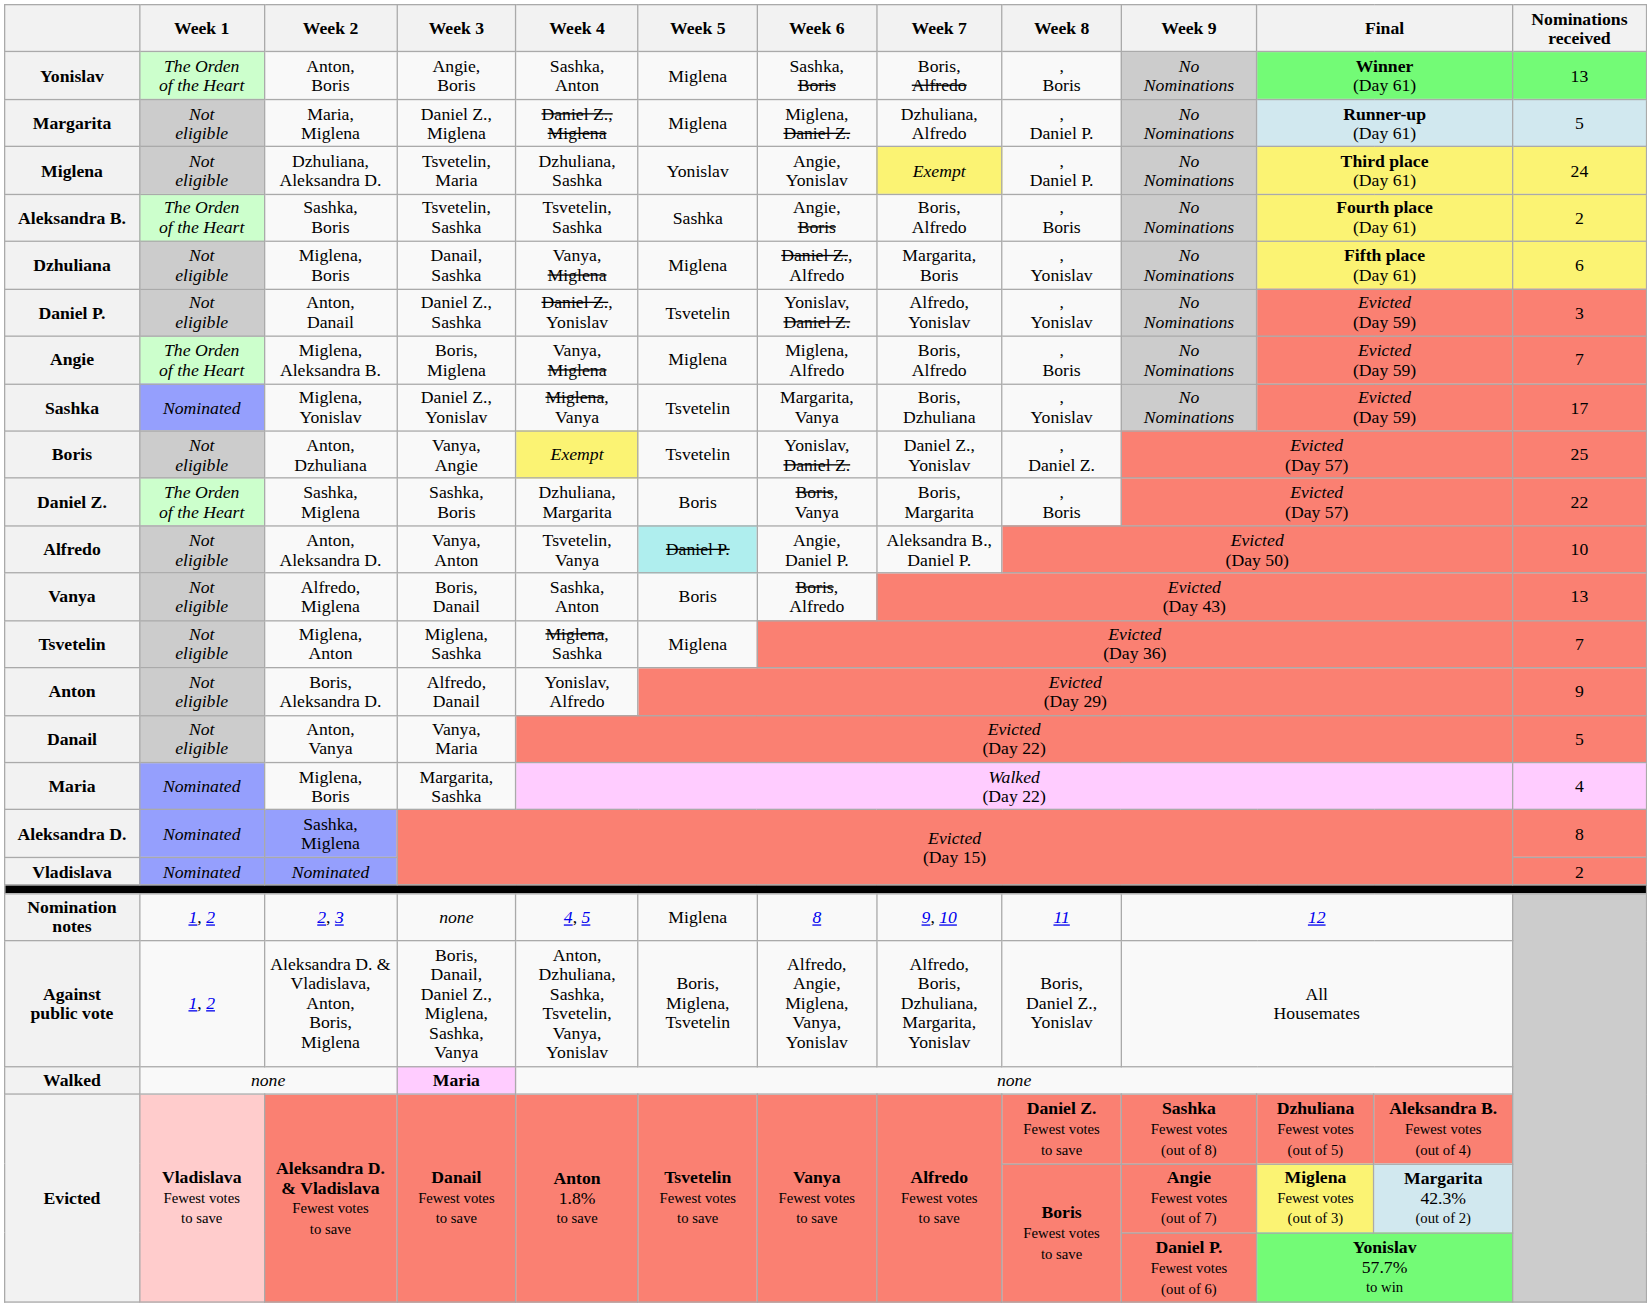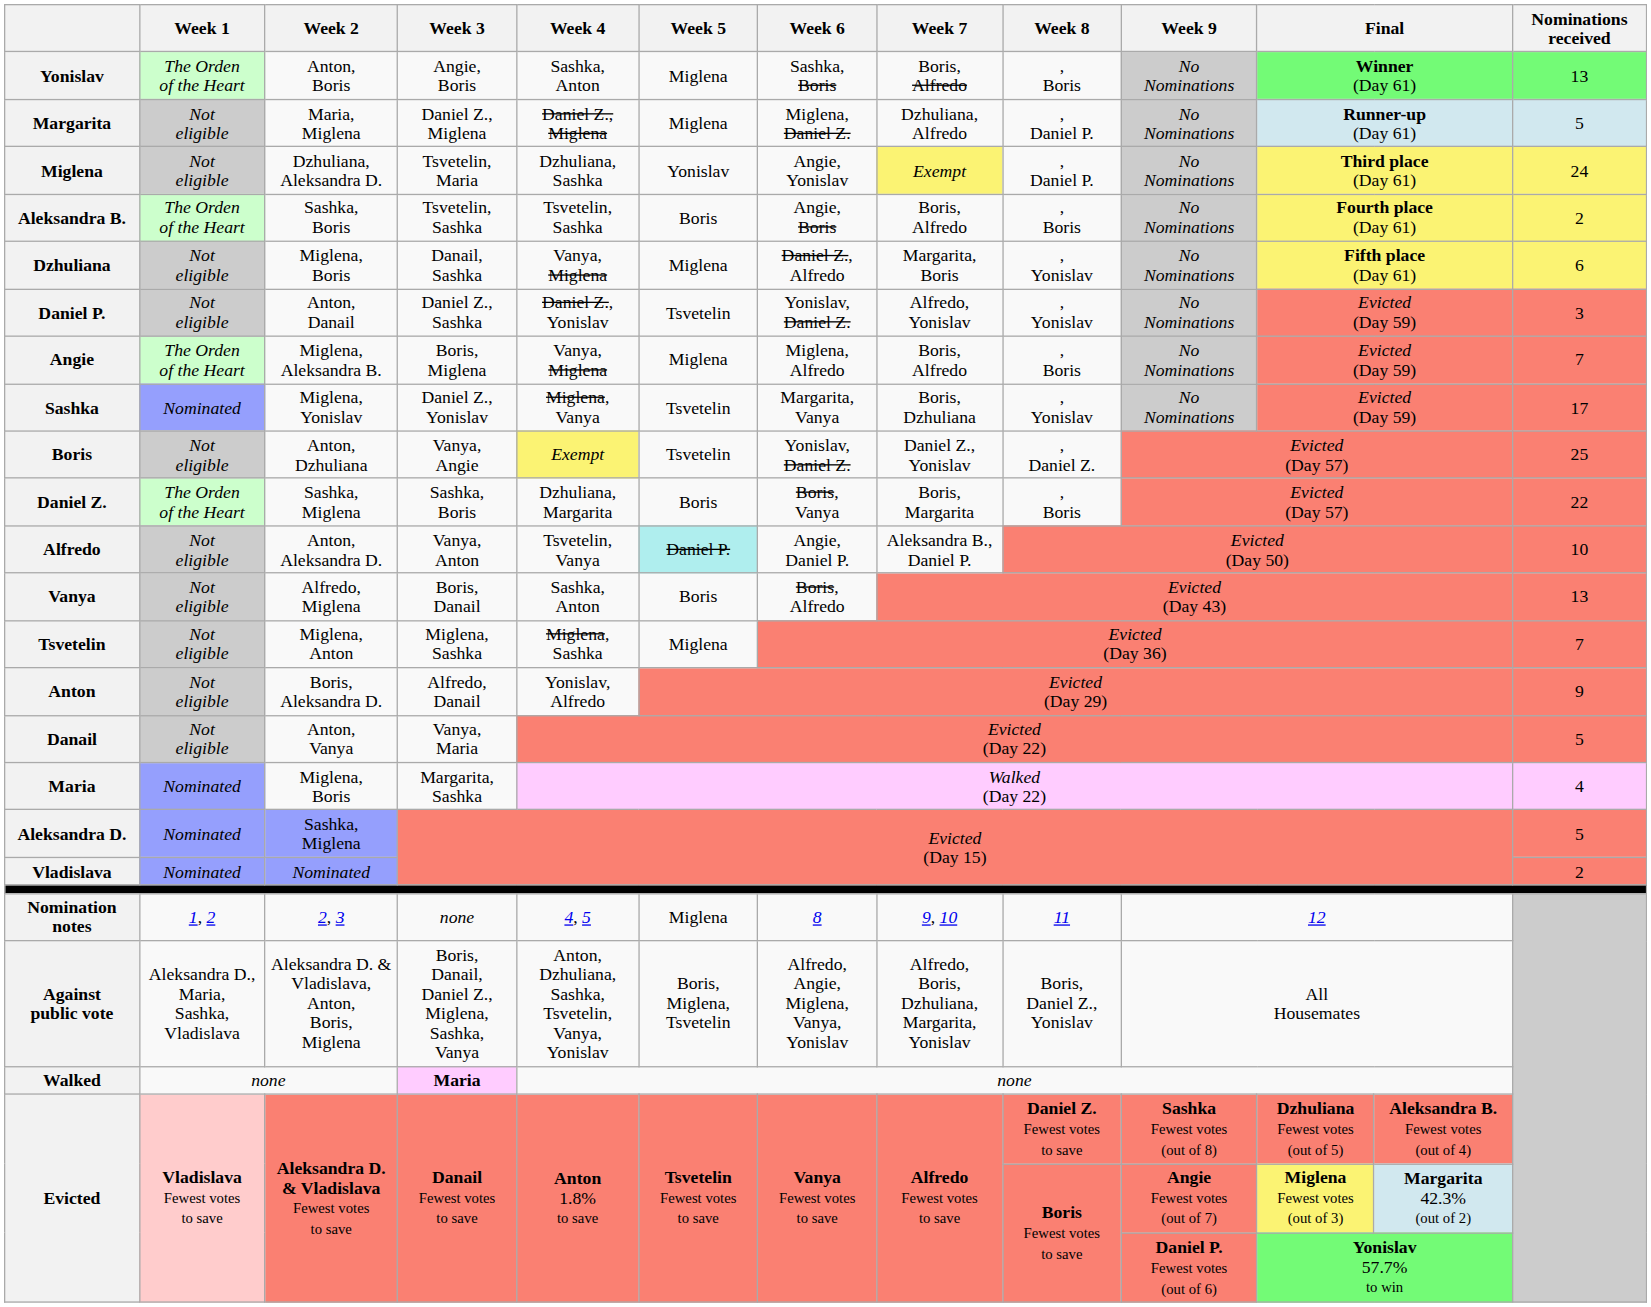 <table class="wikitable" style="text-align:center; width:100%; font-size:85%; line-height:15px">
 <tr>
 <th style="width:5%;"></th>
 <th style="width:5%;">Week 1</th>
 <th style="width:5%;">Week 2</th>
 <th style="width:5%;">Week 3</th>
 <th style="width:5%;">Week 4</th>
 <th style="width:5%;">Week 5</th>
 <th style="width:5%;">Week 6</th>
 <th style="width:5%;">Week 7</th>
 <th style="width:5%;">Week 8</th>
 <th style="width:5%;">Week 9</th>
 <th style="width:10%" colspan="2">Final</th>
 <th style="width:4%">Nominations<br>received</th>
 </tr>
 <tr>
 <th>Yonislav</th>
 <td style="background:#cfc"><em>The Orden<br>of the Heart</em></td>
 <td>Anton,<br>Boris</td>
 <td>Angie,<br>Boris</td>
 <td>Sashka,<br>Anton</td>
 <td>Miglena</td>
 <td>Sashka,<br><s>Boris</s></td>
 <td>Boris,<br><s>Alfredo</s></td>
 <td>,<br>Boris</td>
 <td style="background:#CCCCCC;"><em>No<br>Nominations</em></td>
 <td colspan=2 style="background:#73FB76;"><strong>Winner</strong><br>(Day 61)</td>
 <td style="background:#73FB76;">13</td>
 </tr>
 <tr>
 <th>Margarita</th>
 <td style="background:#CCCCCC;"><em>Not<br>eligible</em></td>
 <td>Maria,<br>Miglena</td>
 <td>Daniel Z.,<br>Miglena</td>
 <td><s>Daniel Z.,</s><br><s>Miglena</s></td>
 <td>Miglena</td>
 <td>Miglena,<br><s>Daniel Z.</s></td>
 <td>Dzhuliana,<br>Alfredo</td>
 <td>,<br>Daniel P.</td>
 <td style="background:#CCCCCC;"><em>No<br>Nominations</em></td>
 <td colspan=2 style="background:#D1E8EF;"><strong>Runner-up</strong><br>(Day 61)</td>
 <td style="background:#D1E8EF;">5</td>
 </tr>
 <tr>
 <th>Miglena</th>
 <td style="background:#CCCCCC;"><em>Not<br>eligible</em></td>
 <td>Dzhuliana,<br>Aleksandra D.</td>
 <td>Tsvetelin,<br>Maria</td>
 <td>Dzhuliana,<br>Sashka</td>
 <td>Yonislav</td>
 <td>Angie,<br>Yonislav</td>
 <td style="background:#FBF373;"><em>Exempt</em></td>
 <td>,<br>Daniel P.</td>
 <td style="background:#CCCCCC;"><em>No<br>Nominations</em></td>
 <td colspan=2 style="background:#FBF373;"><strong>Third place</strong><br>(Day 61)</td>
 <td style="background:#FBF373;">24</td>
 </tr>
 <tr>
 <th>Aleksandra B.</th>
 <td style="background:#cfc"><em>The Orden<br>of the Heart</em></td>
 <td>Sashka,<br>Boris</td>
 <td>Tsvetelin,<br>Sashka</td>
 <td>Tsvetelin,<br>Sashka</td>
-<td>Sashka</td>
+<td>Boris</td>
 <td>Angie,<br><s>Boris</s></td>
 <td>Boris,<br>Alfredo</td>
 <td>,<br>Boris</td>
 <td style="background:#CCCCCC;"><em>No<br>Nominations</em></td>
 <td colspan=2 style="background:#FBF373;"><strong>Fourth place</strong><br>(Day 61)</td>
 <td style="background:#FBF373;">2</td>
 </tr>
 <tr>
 <th>Dzhuliana</th>
 <td style="background:#CCCCCC;"><em>Not<br>eligible</em></td>
 <td>Miglena,<br>Boris</td>
 <td>Danail,<br>Sashka</td>
 <td>Vanya,<br><s>Miglena</s></td>
 <td>Miglena</td>
 <td><s>Daniel Z.</s>,<br>Alfredo</td>
 <td>Margarita,<br>Boris</td>
 <td>,<br>Yonislav</td>
 <td style="background:#CCCCCC;"><em>No<br>Nominations</em></td>
 <td colspan=2 style="background:#FBF373;"><strong>Fifth place</strong><br>(Day 61)</td>
 <td style="background:#FBF373;">6</td>
 </tr>
 <tr>
 <th>Daniel P.</th>
 <td style="background:#CCCCCC;"><em>Not<br>eligible</em></td>
 <td>Anton,<br>Danail</td>
 <td>Daniel Z.,<br>Sashka</td>
 <td><s>Daniel Z.</s>,<br>Yonislav</td>
 <td>Tsvetelin</td>
 <td>Yonislav,<br><s>Daniel Z.</s></td>
 <td>Alfredo,<br>Yonislav</td>
 <td>,<br>Yonislav</td>
 <td style="background:#CCCCCC;"><em>No<br>Nominations</em></td>
 <td style="background:salmon;" colspan="2"><em>Evicted</em><br>(Day 59)</td>
 <td bgcolor="salmon">3</td>
 </tr>
 <tr>
 <th>Angie</th>
 <td style="background:#cfc"><em>The Orden<br>of the Heart</em></td>
 <td>Miglena,<br>Aleksandra B.</td>
 <td>Boris,<br>Miglena</td>
 <td>Vanya,<br><s>Miglena</s></td>
 <td>Miglena</td>
 <td>Miglena,<br>Alfredo</td>
 <td>Boris,<br>Alfredo</td>
 <td>,<br>Boris</td>
 <td style="background:#CCCCCC;"><em>No<br>Nominations</em></td>
 <td style="background:salmon;" colspan="2"><em>Evicted</em><br>(Day 59)</td>
 <td bgcolor="salmon">7</td>
 </tr>
 <tr>
 <th>Sashka</th>
 <td style="background:#959ffd;"><em>Nominated</em></td>
 <td>Miglena,<br>Yonislav</td>
 <td>Daniel Z.,<br>Yonislav</td>
 <td><s>Miglena</s>,<br>Vanya</td>
 <td>Tsvetelin</td>
 <td>Margarita,<br>Vanya</td>
 <td>Boris,<br>Dzhuliana</td>
 <td>,<br>Yonislav</td>
 <td style="background:#CCCCCC;"><em>No<br>Nominations</em></td>
 <td style="background:salmon;" colspan="2"><em>Evicted</em><br>(Day 59)</td>
 <td bgcolor="salmon">17</td>
 </tr>
 <tr>
 <th>Boris</th>
 <td style="background:#CCCCCC;"><em>Not<br>eligible</em></td>
 <td>Anton,<br>Dzhuliana</td>
 <td>Vanya,<br>Angie</td>
 <td style="background:#FBF373;"><em>Exempt</em></td>
 <td>Tsvetelin</td>
 <td>Yonislav,<br><s>Daniel Z.</s></td>
 <td>Daniel Z.,<br>Yonislav</td>
 <td>,<br>Daniel Z.</td>
 <td style="background:salmon;" colspan="3"><em>Evicted</em><br>(Day 57)</td>
 <td bgcolor="salmon">25</td>
 </tr>
 <tr>
 <th>Daniel Z.</th>
 <td style="background:#cfc"><em>The Orden<br>of the Heart</em></td>
 <td>Sashka,<br>Miglena</td>
 <td>Sashka,<br>Boris</td>
 <td>Dzhuliana,<br>Margarita</td>
 <td>Boris</td>
 <td><s>Boris</s>,<br>Vanya</td>
 <td>Boris,<br>Margarita</td>
 <td>,<br>Boris</td>
 <td style="background:salmon;" colspan="3"><em>Evicted</em><br>(Day 57)</td>
 <td bgcolor="salmon">22</td>
 </tr>
 <tr>
 <th>Alfredo</th>
 <td style="background:#CCCCCC;"><em>Not<br>eligible</em></td>
 <td>Anton,<br>Aleksandra D.</td>
 <td>Vanya,<br>Anton</td>
 <td>Tsvetelin,<br>Vanya</td>
 <td style="background: paleturquoise;"><s>Daniel P.</s></td>
 <td>Angie,<br>Daniel P.</td>
 <td>Aleksandra B.,<br>Daniel P.</td>
 <td style="background:salmon;" colspan="4"><em>Evicted</em><br>(Day 50)</td>
 <td bgcolor="salmon">10</td>
 </tr>
 <tr>
 <th>Vanya</th>
 <td style="background:#CCCCCC;"><em>Not<br>eligible</em></td>
 <td>Alfredo,<br>Miglena</td>
 <td>Boris,<br>Danail</td>
 <td>Sashka,<br>Anton</td>
 <td>Boris</td>
 <td><s>Boris</s>,<br>Alfredo</td>
 <td style="background:salmon;" colspan="5"><em>Evicted</em><br>(Day 43)</td>
 <td bgcolor="salmon">13</td>
 </tr>
 <tr>
 <th>Tsvetelin</th>
 <td style="background:#CCCCCC;"><em>Not<br>eligible</em></td>
 <td>Miglena,<br>Anton</td>
 <td>Miglena,<br>Sashka</td>
 <td><s>Miglena</s>,<br>Sashka</td>
 <td>Miglena</td>
 <td style="background:salmon;" colspan="6"><em>Evicted</em><br>(Day 36)</td>
 <td bgcolor="salmon">7</td>
 </tr>
 <tr>
 <th>Anton</th>
 <td style="background:#CCCCCC;"><em>Not<br>eligible</em></td>
 <td>Boris,<br>Aleksandra D.</td>
 <td>Alfredo,<br>Danail</td>
 <td>Yonislav,<br>Alfredo</td>
 <td style="background:salmon;" colspan="7"><em>Evicted</em><br>(Day 29)</td>
 <td bgcolor="salmon">9</td>
 </tr>
 <tr>
 <th>Danail</th>
 <td style="background:#CCCCCC;"><em>Not<br>eligible</em></td>
 <td>Anton,<br>Vanya</td>
 <td>Vanya,<br>Maria</td>
 <td style="background:salmon;" colspan="8"><em>Evicted</em><br>(Day 22)</td>
 <td bgcolor="salmon">5</td>
 </tr>
 <tr>
 <th>Maria</th>
 <td style="background:#959ffd;"><em>Nominated</em></td>
 <td>Miglena,<br>Boris</td>
 <td>Margarita,<br>Sashka</td>
 <td colspan="8" bgcolor="FFCCFF"><em>Walked</em><br>(Day 22)</td>
 <td bgcolor="FFCCFF">4</td>
 </tr>
 <tr>
 <th>Aleksandra D.</th>
 <td style="background:#959ffd;"><em>Nominated</em></td>
 <td style="background:#959ffd;">Sashka,<br>Miglena</td>
 <td rowspan=2 style="background:salmon;" colspan="9"><em>Evicted</em><br>(Day 15)</td>
-<td bgcolor="salmon">8</td>
+<td bgcolor="salmon">5</td>
 </tr>
 <tr>
 <th>Vladislava</th>
 <td style="background:#959ffd;"><em>Nominated</em></td>
 <td style="background:#959ffd;"><em>Nominated</em></td>
 <td bgcolor="salmon">2</td>
 </tr>
 <tr>
 <th style="background:#000;" colspan="13"></th>
 </tr>
 <tr>
 <th>Nomination<br>notes</th>
 <td><em><a href='#'>1</a></em>, <em><a href='#'>2</a></em></td>
 <td><em><a href='#'>2</a></em>, <em><a href='#'>3</a></em></td>
 <td><em>none</em></td>
 <td><em><a href='#'>4</a></em>, <em><a href='#'>5</a></em></td>
 <td>Miglena</td>
 <td><em><a href='#'>8</a></em></td>
 <td><em><a href='#'>9</a></em>, <em><a href='#'>10</a></em></td>
 <td><em><a href='#'>11</a></em></td>
 <td colspan=3><em><a href='#'>12</a></em></td>
 <td rowspan=9 bgcolor="CCCCCC"></td>
 </tr>
 <tr>
 <th>Against<br>public vote</th>
-<td><em><a href='#'>1</a></em>, <em><a href='#'>2</a></em></td>
+<td>Aleksandra D.,<br>Maria,<br>Sashka,<br>Vladislava</td>
 <td>Aleksandra D. & Vladislava,<br>Anton,<br>Boris,<br>Miglena</td>
 <td>Boris,<br>Danail,<br>Daniel Z.,<br>Miglena,<br>Sashka,<br>Vanya</td>
 <td>Anton,<br>Dzhuliana,<br>Sashka,<br>Tsvetelin,<br>Vanya,<br>Yonislav</td>
 <td>Boris,<br>Miglena,<br>Tsvetelin</td>
 <td>Alfredo,<br>Angie,<br>Miglena,<br>Vanya,<br>Yonislav</td>
 <td>Alfredo,<br>Boris,<br>Dzhuliana,<br>Margarita,<br>Yonislav</td>
 <td>Boris,<br>Daniel Z.,<br>Yonislav</td>
 <td colspan=3>All<br>Housemates</td>
 </tr>
 <tr>
 <th>Walked</th>
 <td colspan=2><em>none</em></td>
 <td bgcolor="FFCCFF"><strong>Maria</strong></td>
 <td colspan=8><em>none</em></td>
 </tr>
 <tr>
 <th rowspan=4>Evicted</th>
 <td rowspan=4 style="background:#fcc;"><strong>Vladislava</strong><br><small>Fewest votes<br>to save</small></td>
 <td rowspan=4 bgcolor="salmon"><strong>Aleksandra D. & Vladislava</strong><br><small>Fewest votes<br>to save</small></td>
 <td rowspan=4 bgcolor="salmon"><strong>Danail</strong><br><small>Fewest votes<br>to save</small></td>
 <td rowspan=4 bgcolor="salmon"><strong>Anton</strong><br>1.8%<br><small>to save</small><em></td>
 <td rowspan=4 bgcolor="salmon"><strong>Tsvetelin</strong><br><small>Fewest votes<br>to save</small></td>
 <td rowspan=4 bgcolor="salmon"><strong>Vanya</strong><br><small>Fewest votes<br>to save</small></td>
 <td rowspan=4 bgcolor="salmon"><strong>Alfredo</strong><br><small>Fewest votes<br>to save</small></td>
 <td bgcolor="salmon"><strong>Daniel Z.</strong><br><small>Fewest votes<br>to save</small></td>
 <td bgcolor="salmon"><strong>Sashka</strong><br><small>Fewest votes<br>(out of 8)</small></td>
 <td bgcolor="salmon"><strong>Dzhuliana</strong><br><small>Fewest votes<br>(out of 5)</small></td>
 <td bgcolor="salmon"><strong>Aleksandra B.</strong><br><small>Fewest votes<br>(out of 4)</small></td>
 </tr>
 <tr>
 <td rowspan=2 bgcolor="salmon"><strong>Boris</strong><br><small>Fewest votes<br>to save</small></td>
 <td bgcolor="salmon"><strong>Angie</strong><br><small>Fewest votes<br>(out of 7)</small></td>
 <td style="background:#FBF373"><strong>Miglena</strong><br><small>Fewest votes<br>(out of 3)</small></td>
 <td style="background:#D1E8EF"><strong>Margarita</strong><br>42.3%<br><small>(out of 2)</small></td>
 </tr>
 <tr>
 <td bgcolor="salmon"><strong>Daniel P.</strong><br><small>Fewest votes<br>(out of 6)</small></td>
 <td colspan=2 style="background:#73FB76"><strong>Yonislav</strong><br>57.7%<br><small>to win</small></td>
 </tr>
 </table>
